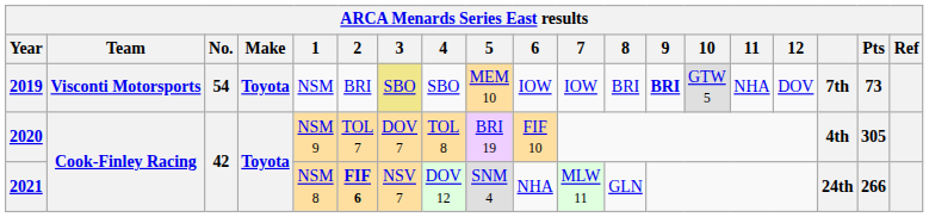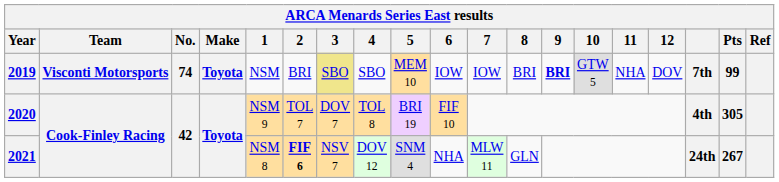 <table class="wikitable" style="text-align:center; font-size:75%">
 <tr>
 <th colspan=19><a href='#'>ARCA Menards Series East</a> results</th>
 </tr>
 <tr>
 <th>Year</th>
 <th>Team</th>
 <th>No.</th>
 <th>Make</th>
 <th>1</th>
 <th>2</th>
 <th>3</th>
 <th>4</th>
 <th>5</th>
 <th>6</th>
 <th>7</th>
 <th>8</th>
 <th>9</th>
 <th>10</th>
 <th>11</th>
 <th>12</th>
 <th></th>
 <th>Pts</th>
 <th>Ref</th>
 </tr>
 <tr>
 <th><a href='#'>2019</a></th>
 <th><a href='#'>Visconti Motorsports</a></th>
-<th>54</th>
+<th>74</th>
 <th><a href='#'>Toyota</a></th>
 <td><a href='#'>NSM</a></td>
 <td><a href='#'>BRI</a></td>
 <td style="background: khaki;"><a href='#'>SBO</a></td>
 <td><a href='#'>SBO</a></td>
 <td style="background:#FFDF9F;"><a href='#'>MEM</a><br><small>10</small></td>
 <td><a href='#'>IOW</a></td>
 <td><a href='#'>IOW</a></td>
 <td><a href='#'>BRI</a></td>
 <td><strong><a href='#'>BRI</a></strong></td>
 <td style="background:#DFDFDF;"><a href='#'>GTW</a><br><small>5</small></td>
 <td><a href='#'>NHA</a></td>
 <td><a href='#'>DOV</a></td>
 <th>7th</th>
-<th>73</th>
+<th>99</th>
 <th></th>
 </tr>
 <tr>
 <th><a href='#'>2020</a></th>
 <th rowspan=2><a href='#'>Cook-Finley Racing</a></th>
 <th rowspan=2>42</th>
 <th rowspan=2><a href='#'>Toyota</a></th>
 <td style="background:#FFDF9F;"><a href='#'>NSM</a><br><small>9</small></td>
 <td style="background:#FFDF9F;"><a href='#'>TOL</a><br><small>7</small></td>
 <td style="background:#FFDF9F;"><a href='#'>DOV</a><br><small>7</small></td>
 <td style="background:#FFDF9F;"><a href='#'>TOL</a><br><small>8</small></td>
 <td style="background:#EFCFFF;"><a href='#'>BRI</a><br><small>19</small></td>
 <td style="background:#FFDF9F;"><a href='#'>FIF</a><br><small>10</small></td>
 <td colspan=6></td>
 <th>4th</th>
 <th>305</th>
 <th></th>
 </tr>
 <tr>
 <th><a href='#'>2021</a></th>
 <td style="background:#FFDF9F;"><a href='#'>NSM</a><br><small>8</small></td>
 <td style="background:#FFDF9F;"><strong><a href='#'>FIF</a><br><small>6</small></strong></td>
 <td style="background:#FFDF9F;"><a href='#'>NSV</a><br><small>7</small></td>
 <td style="background:#DFFFDF;"><a href='#'>DOV</a><br><small>12</small></td>
 <td style="background:#DFDFDF;"><a href='#'>SNM</a><br><small>4</small></td>
 <td><a href='#'>NHA</a></td>
 <td style="background:#DFFFDF;"><a href='#'>MLW</a><br><small>11</small></td>
 <td><a href='#'>GLN</a></td>
 <td colspan=4></td>
 <th>24th</th>
-<th>266</th>
+<th>267</th>
 <th></th>
 </tr>
 </table>
